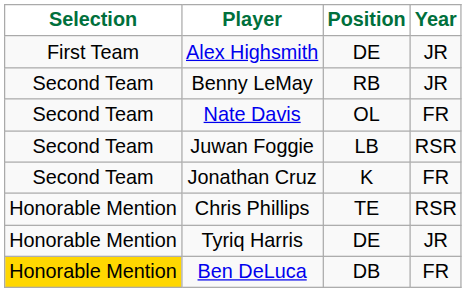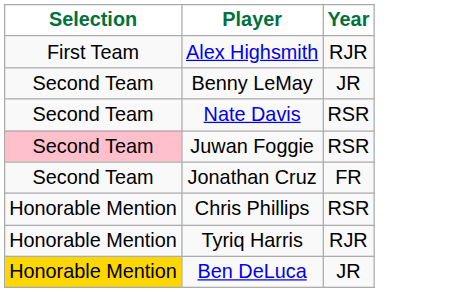 <table class="wikitable sortable sortable" style="text-align: center">
 <tr align=center>
 <th style="background: white; color: #00703C">Selection</th>
 <th style="background: white; color: #00703C">Player</th>
-<th style="background: white; color: #00703C">Position</th>
 <th style="background: white; color: #00703C">Year</th>
 </tr>
 <tr>
 <td>First Team</td>
 <td><a href='#'>Alex Highsmith</a></td>
-<td>DE</td>
-<td>JR</td>
+<td>RJR</td>
 </tr>
 <tr>
 <td>Second Team</td>
 <td>Benny LeMay</td>
-<td>RB</td>
 <td>JR</td>
 </tr>
 <tr>
 <td>Second Team</td>
 <td><a href='#'>Nate Davis</a></td>
-<td>OL</td>
-<td>FR</td>
+<td>RSR</td>
 </tr>
 <tr>
-<td>Second Team</td>
+<td style="background: pink;">Second Team</td>
 <td>Juwan Foggie</td>
-<td>LB</td>
 <td>RSR</td>
 </tr>
 <tr>
 <td>Second Team</td>
 <td>Jonathan Cruz</td>
-<td>K</td>
 <td>FR</td>
 </tr>
 <tr>
 <td>Honorable Mention</td>
 <td>Chris Phillips</td>
-<td>TE</td>
 <td>RSR</td>
 </tr>
 <tr>
 <td>Honorable Mention</td>
 <td>Tyriq Harris</td>
-<td>DE</td>
-<td>JR</td>
+<td>RJR</td>
 </tr>
 <tr>
 <td style="background: gold;">Honorable Mention</td>
 <td><a href='#'>Ben DeLuca</a></td>
-<td>DB</td>
-<td>FR</td>
+<td>JR</td>
 </tr>
 </table>
